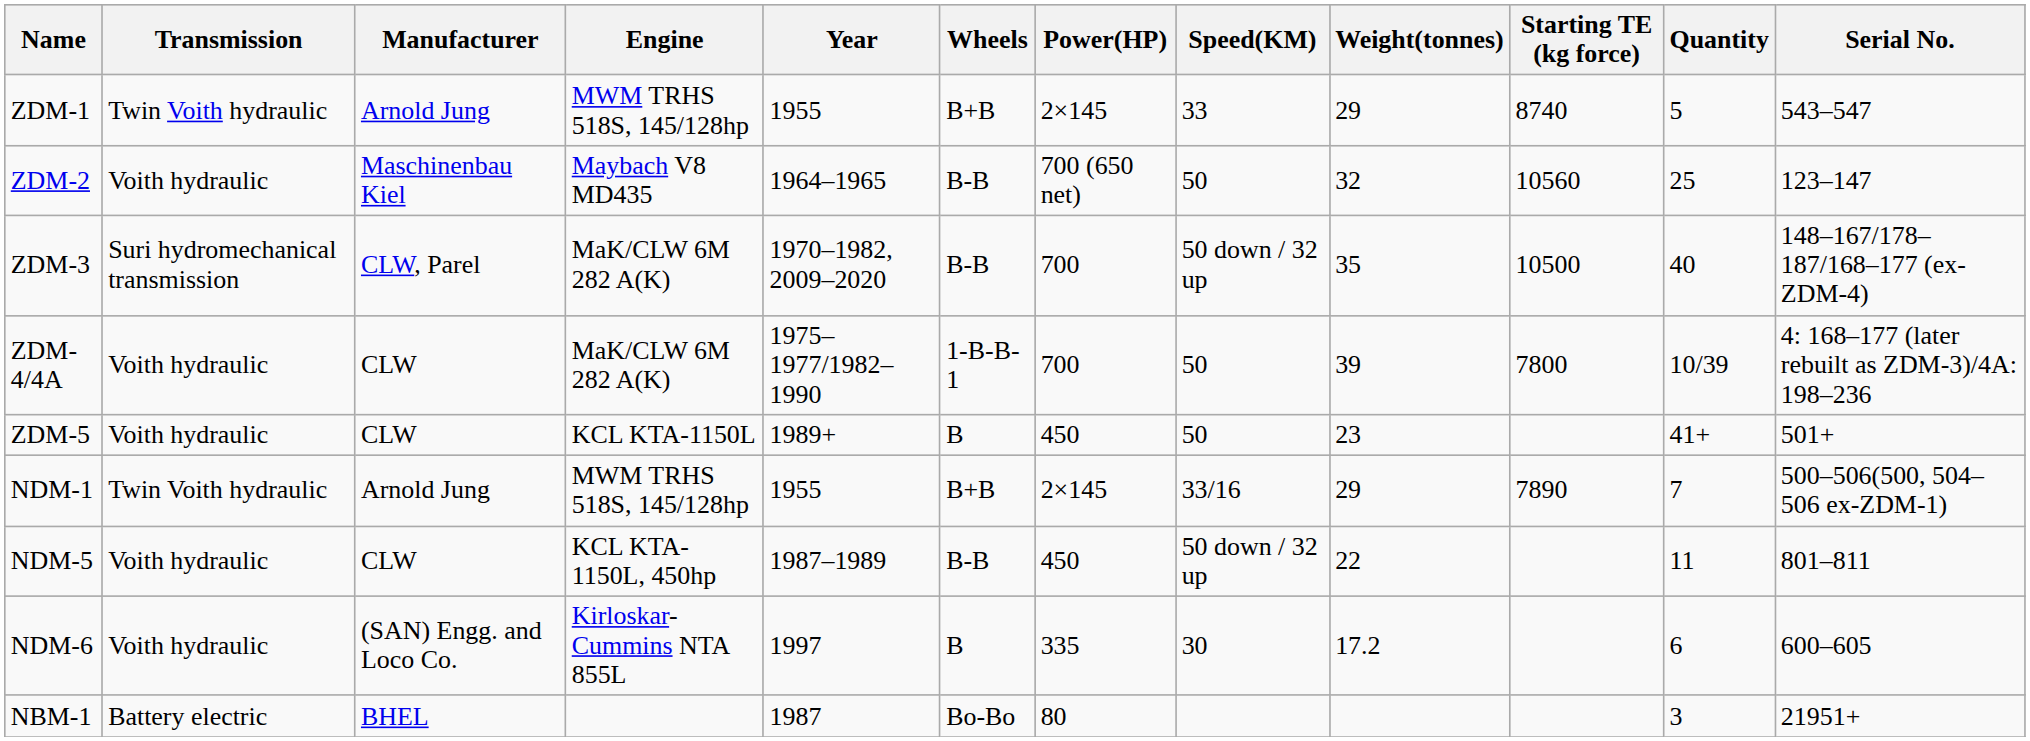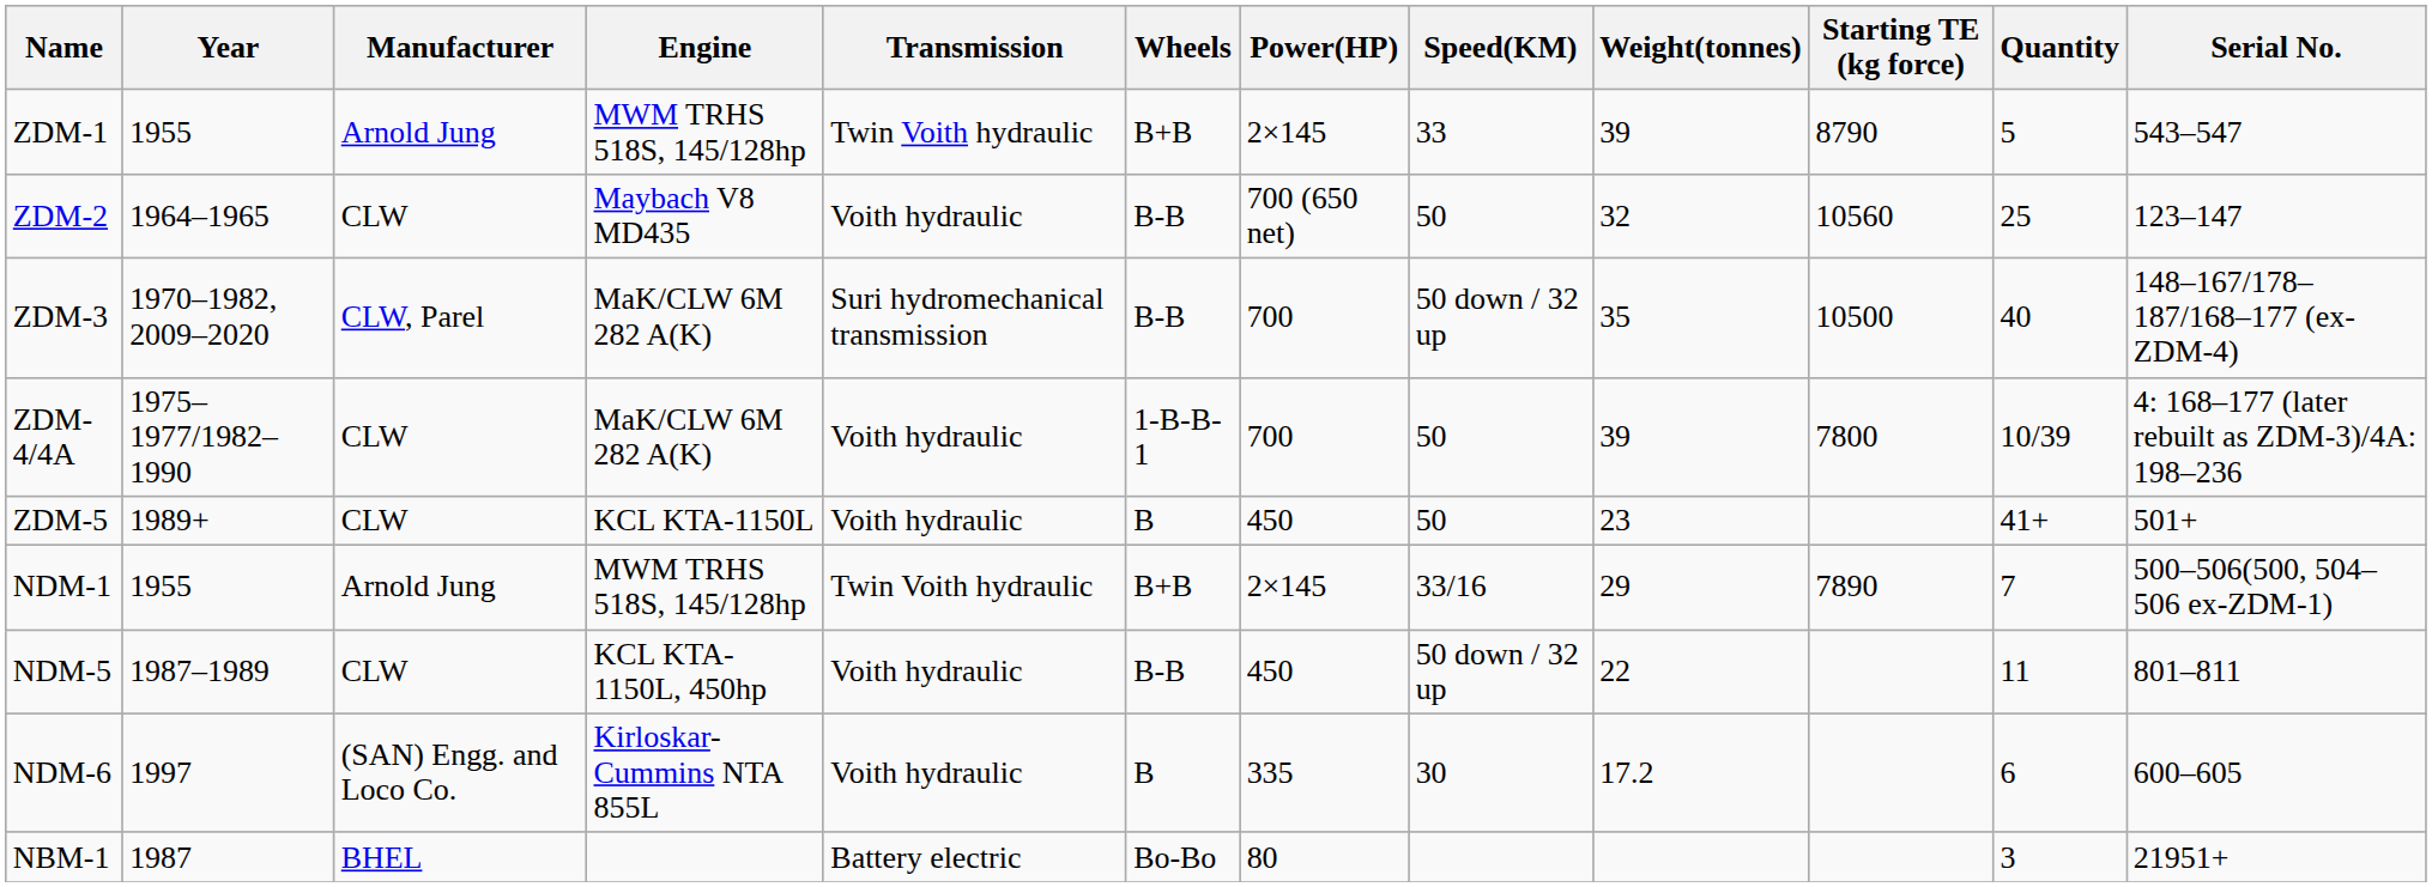 <table class="wikitable">
 <tr>
 <th>Name</th>
-<th>Transmission</th>
+<th>Year</th>
 <th>Manufacturer</th>
 <th>Engine</th>
-<th>Year</th>
+<th>Transmission</th>
 <th>Wheels</th>
 <th>Power(HP)</th>
 <th>Speed(KM)</th>
 <th>Weight(tonnes)</th>
 <th>Starting TE (kg force)</th>
 <th>Quantity</th>
 <th>Serial No.</th>
 </tr>
 <tr>
 <td>ZDM-1</td>
-<td>Twin <a href='#'>Voith</a> hydraulic</td>
+<td>1955</td>
 <td><a href='#'>Arnold Jung</a></td>
 <td><a href='#'>MWM</a> TRHS 518S, 145/128hp</td>
-<td>1955</td>
+<td>Twin <a href='#'>Voith</a> hydraulic</td>
 <td>B+B</td>
 <td>2×145</td>
 <td>33</td>
-<td>29</td>
-<td>8740</td>
+<td>39</td>
+<td>8790</td>
 <td>5</td>
 <td>543–547</td>
 </tr>
 <tr>
 <td><a href='#'>ZDM-2</a></td>
+<td>1964–1965</td>
+<td>CLW</td>
+<td><a href='#'>Maybach</a> V8 MD435</td>
 <td>Voith hydraulic</td>
-<td><a href='#'>Maschinenbau Kiel</a></td>
-<td><a href='#'>Maybach</a> V8 MD435</td>
-<td>1964–1965</td>
 <td>B-B</td>
 <td>700 (650 net)</td>
 <td>50</td>
 <td>32</td>
 <td>10560</td>
 <td>25</td>
 <td>123–147</td>
 </tr>
 <tr>
 <td>ZDM-3</td>
-<td>Suri hydromechanical transmission</td>
+<td>1970–1982, 2009–2020</td>
 <td><a href='#'>CLW</a>, Parel</td>
 <td>MaK/CLW 6M 282 A(K)</td>
-<td>1970–1982, 2009–2020</td>
+<td>Suri hydromechanical transmission</td>
 <td>B-B</td>
 <td>700</td>
 <td>50 down / 32 up</td>
 <td>35</td>
 <td>10500</td>
 <td>40</td>
 <td>148–167/178–187/168–177 (ex-ZDM-4)</td>
 </tr>
 <tr>
 <td>ZDM-4/4A</td>
-<td>Voith hydraulic</td>
+<td>1975–1977/1982–1990</td>
 <td>CLW</td>
 <td>MaK/CLW 6M 282 A(K)</td>
-<td>1975–1977/1982–1990</td>
+<td>Voith hydraulic</td>
 <td>1-B-B-1</td>
 <td>700</td>
 <td>50</td>
 <td>39</td>
 <td>7800</td>
 <td>10/39</td>
 <td>4: 168–177 (later rebuilt as ZDM-3)/4A: 198–236</td>
 </tr>
 <tr>
 <td>ZDM-5</td>
-<td>Voith hydraulic</td>
+<td>1989+</td>
 <td>CLW</td>
 <td>KCL KTA-1150L</td>
-<td>1989+</td>
+<td>Voith hydraulic</td>
 <td>B</td>
 <td>450</td>
 <td>50</td>
 <td>23</td>
 <td></td>
 <td>41+</td>
 <td>501+</td>
 </tr>
 <tr>
 <td>NDM-1</td>
-<td>Twin Voith hydraulic</td>
+<td>1955</td>
 <td>Arnold Jung</td>
 <td>MWM TRHS 518S, 145/128hp</td>
-<td>1955</td>
+<td>Twin Voith hydraulic</td>
 <td>B+B</td>
 <td>2×145</td>
 <td>33/16</td>
 <td>29</td>
 <td>7890</td>
 <td>7</td>
 <td>500–506(500, 504–506 ex-ZDM-1)</td>
 </tr>
 <tr>
 <td>NDM-5</td>
-<td>Voith hydraulic</td>
+<td>1987–1989</td>
 <td>CLW</td>
 <td>KCL KTA-1150L, 450hp</td>
-<td>1987–1989</td>
+<td>Voith hydraulic</td>
 <td>B-B</td>
 <td>450</td>
 <td>50 down / 32 up</td>
 <td>22</td>
 <td></td>
 <td>11</td>
 <td>801–811</td>
 </tr>
 <tr>
 <td>NDM-6</td>
-<td>Voith hydraulic</td>
+<td>1997</td>
 <td>(SAN) Engg. and Loco Co.</td>
 <td><a href='#'>Kirloskar</a>-<a href='#'>Cummins</a> NTA 855L</td>
-<td>1997</td>
+<td>Voith hydraulic</td>
 <td>B</td>
 <td>335</td>
 <td>30</td>
 <td>17.2</td>
 <td></td>
 <td>6</td>
 <td>600–605</td>
 </tr>
 <tr>
 <td>NBM-1</td>
-<td>Battery electric</td>
+<td>1987</td>
 <td><a href='#'>BHEL</a></td>
 <td></td>
-<td>1987</td>
+<td>Battery electric</td>
 <td>Bo-Bo</td>
 <td>80</td>
 <td></td>
 <td></td>
 <td></td>
 <td>3</td>
 <td>21951+</td>
 </tr>
 </table>
